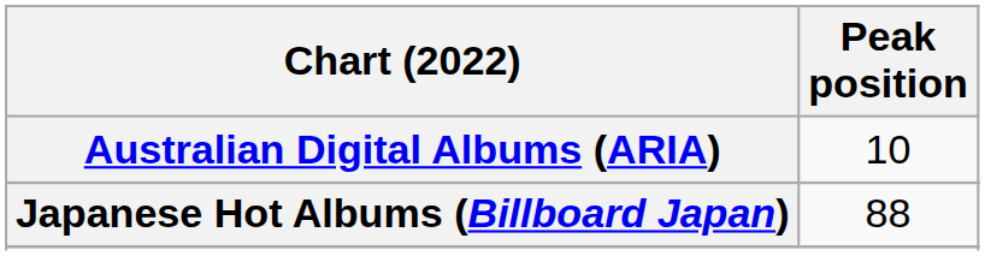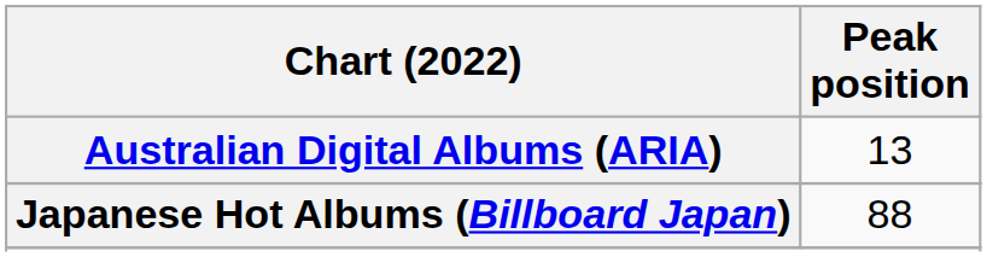 <table class="wikitable sortable plainrowheaders" style="text-align:center">
 <tr>
 <th scope="col">Chart (2022)</th>
 <th scope="col">Peak<br>position</th>
 </tr>
 <tr>
 <th scope="row"><a href='#'>Australian Digital Albums</a> (<a href='#'>ARIA</a>)</th>
-<td>10</td>
+<td>13</td>
 </tr>
 <tr>
 </tr>
 <tr>
 </tr>
 <tr>
 </tr>
 <tr>
 </tr>
 <tr>
 </tr>
 <tr>
 </tr>
 <tr>
 </tr>
 <tr>
 </tr>
 <tr>
 <th scope="row">Japanese Hot Albums (<em><a href='#'>Billboard Japan</a></em>)</th>
 <td>88</td>
 </tr>
 <tr>
 </tr>
 <tr>
 </tr>
 <tr>
 </tr>
 <tr>
 </tr>
 <tr>
 </tr>
 <tr>
 </tr>
 <tr>
 </tr>
 <tr>
 </tr>
 <tr>
 </tr>
 <tr>
 </tr>
 </table>
